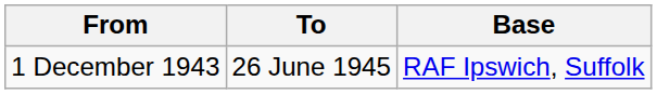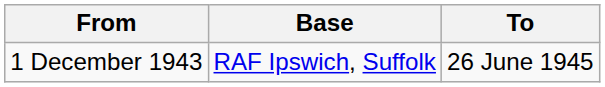 <table class="wikitable">
 <tr>
 <th>From</th>
+<th>Base</th>
 <th>To</th>
-<th>Base</th>
 </tr>
 <tr>
 <td>1 December 1943</td>
+<td><a href='#'>RAF Ipswich</a>, <a href='#'>Suffolk</a></td>
 <td>26 June 1945</td>
-<td><a href='#'>RAF Ipswich</a>, <a href='#'>Suffolk</a></td>
 </tr>
 </table>
